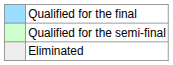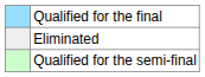 <table bgcolor="#f7f8ff" cellpadding="3" cellspacing="0" border="1" style="font-size: 95%; border: gray solid 1px; border-collapse: collapse;text-align:center;">
 <tr>
 <td style="background: #97DEFF;" width="20"></td>
 <td bgcolor="#ffffff" align="left">Qualified for the final</td>
 </tr>
 <tr>
+<td style="background: #EEEEEE;" width="20"></td>
+<td bgcolor="#ffffff" align="left">Eliminated</td>
+</tr>
+<tr>
 <td style="background: #CCFFCC;" width="20"></td>
 <td bgcolor="#ffffff" align="left">Qualified for the semi-final</td>
 </tr>
-<tr>
-<td style="background: #EEEEEE;" width="20"></td>
-<td bgcolor="#ffffff" align="left">Eliminated</td>
-</tr>
 </table>
